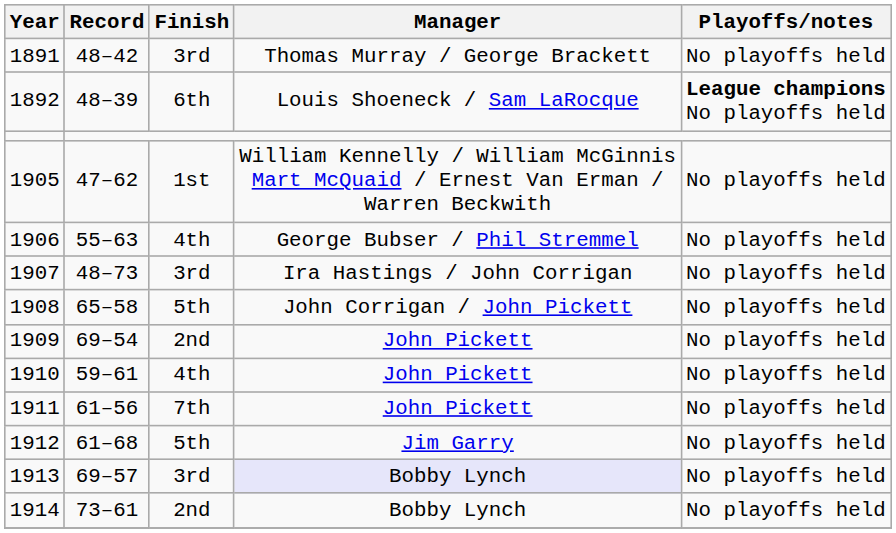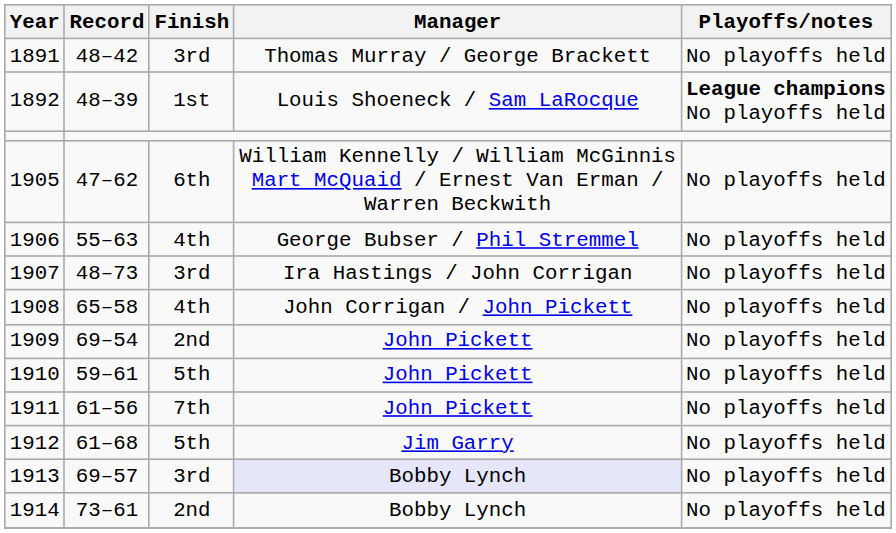 <table class="wikitable">
 <tr>
 <th>Year</th>
 <th>Record</th>
 <th>Finish</th>
 <th>Manager</th>
 <th>Playoffs/notes</th>
 </tr>
 <tr align=center>
 <td>1891</td>
 <td>48–42</td>
 <td>3rd</td>
 <td>Thomas Murray / George Brackett</td>
 <td>No playoffs held</td>
 </tr>
 <tr align=center>
 <td>1892</td>
 <td>48–39</td>
-<td>6th</td>
+<td>1st</td>
 <td>Louis Shoeneck / <a href='#'>Sam LaRocque</a></td>
 <td><strong>League champions</strong><br>No playoffs held</td>
 </tr>
 <tr align=center>
 <td></td>
 </tr>
 <tr align=center>
 <td>1905</td>
 <td>47–62</td>
-<td>1st</td>
+<td>6th</td>
 <td>William Kennelly / William McGinnis<br><a href='#'>Mart McQuaid</a> / Ernest Van Erman /<br> Warren Beckwith</td>
 <td>No playoffs held</td>
 </tr>
 <tr align=center>
 <td>1906</td>
 <td>55–63</td>
 <td>4th</td>
 <td>George Bubser / <a href='#'>Phil Stremmel</a></td>
 <td>No playoffs held</td>
 </tr>
 <tr align=center>
 <td>1907</td>
 <td>48–73</td>
 <td>3rd</td>
 <td>Ira Hastings / John Corrigan</td>
 <td>No playoffs held</td>
 </tr>
 <tr align=center>
 <td>1908</td>
 <td>65–58</td>
-<td>5th</td>
+<td>4th</td>
 <td>John Corrigan / <a href='#'>John Pickett</a></td>
 <td>No playoffs held</td>
 </tr>
 <tr align=center>
 <td>1909</td>
 <td>69–54</td>
 <td>2nd</td>
 <td><a href='#'>John Pickett</a></td>
 <td>No playoffs held</td>
 </tr>
 <tr align=center>
 <td>1910</td>
 <td>59–61</td>
-<td>4th</td>
+<td>5th</td>
 <td><a href='#'>John Pickett</a></td>
 <td>No playoffs held</td>
 </tr>
 <tr align=center>
 <td>1911</td>
 <td>61–56</td>
 <td>7th</td>
 <td><a href='#'>John Pickett</a></td>
 <td>No playoffs held</td>
 </tr>
 <tr align=center>
 <td>1912</td>
 <td>61–68</td>
 <td>5th</td>
 <td><a href='#'>Jim Garry</a></td>
 <td>No playoffs held</td>
 </tr>
 <tr align=center>
 <td>1913</td>
 <td>69–57</td>
 <td>3rd</td>
 <td style="background: lavender;">Bobby Lynch</td>
 <td>No playoffs held</td>
 </tr>
 <tr align=center>
 <td>1914</td>
 <td>73–61</td>
 <td>2nd</td>
 <td>Bobby Lynch</td>
 <td>No playoffs held</td>
 </tr>
 <tr align=center>
 </tr>
 </table>
